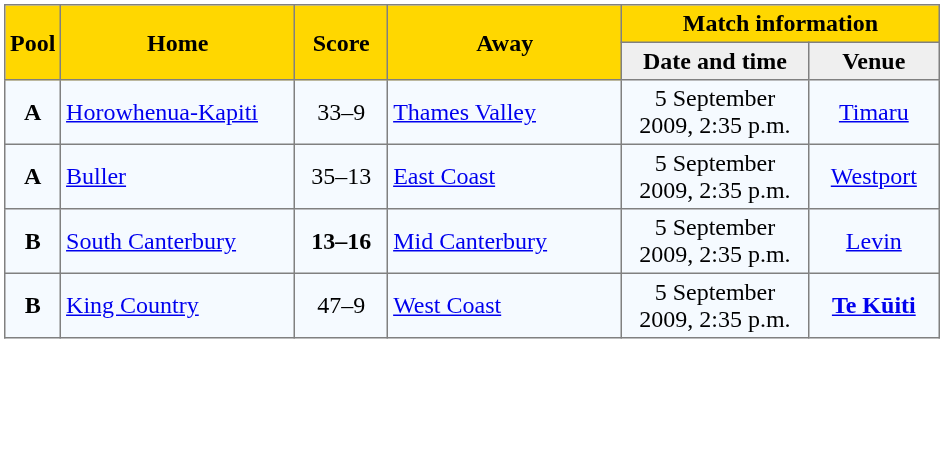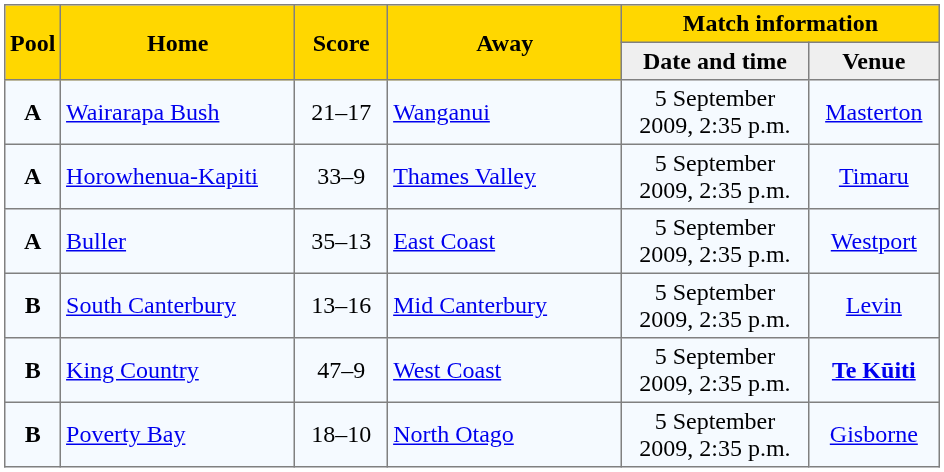 <table border=1 style="border-collapse:collapse;text-align:center" cellpadding=3 cellspacing=0 width=100%>
 <tr bgcolor=#FFD700>
 <th rowspan=2 width=6%>Pool</th>
 <th rowspan=2 width=25%>Home</th>
 <th rowspan=2 width=10%>Score</th>
 <th rowspan=2 width=25%>Away</th>
 <th colspan=2>Match information</th>
 </tr>
 <tr bgcolor=#EFEFEF>
 <th width=20%>Date and time</th>
 <th width=14%>Venue</th>
+</tr>
+<tr bgcolor=#F5FAFF>
+<td><strong>A</strong></td>
+<td align=left><a href='#'>Wairarapa Bush</a></td>
+<td align=center>21–17</td>
+<td align=left><a href='#'>Wanganui</a></td>
+<td>5 September 2009, 2:35 p.m.</td>
+<td><a href='#'>Masterton</a></td>
 </tr>
 <tr bgcolor=#F5FAFF>
 <td><strong>A</strong></td>
 <td align=left><a href='#'>Horowhenua-Kapiti</a></td>
 <td align=center>33–9</td>
 <td align=left><a href='#'>Thames Valley</a></td>
 <td>5 September 2009, 2:35 p.m.</td>
 <td><a href='#'>Timaru</a></td>
 </tr>
 <tr bgcolor=#F5FAFF>
 <td><strong>A</strong></td>
 <td align=left><a href='#'>Buller</a></td>
 <td align=center>35–13</td>
 <td align=left><a href='#'>East Coast</a></td>
 <td>5 September 2009, 2:35 p.m.</td>
 <td><a href='#'>Westport</a></td>
 </tr>
 <tr bgcolor=#F5FAFF>
 <td><strong>B</strong></td>
 <td align=left><a href='#'>South Canterbury</a></td>
-<td align=center><strong>13–16</strong></td>
+<td align=center>13–16</td>
 <td align=left><a href='#'>Mid Canterbury</a></td>
 <td>5 September 2009, 2:35 p.m.</td>
 <td><a href='#'>Levin</a></td>
 </tr>
 <tr bgcolor=#F5FAFF>
 <td><strong>B</strong></td>
 <td align=left><a href='#'>King Country</a></td>
 <td align=center>47–9</td>
 <td align=left><a href='#'>West Coast</a></td>
 <td>5 September 2009, 2:35 p.m.</td>
 <td><strong><a href='#'>Te Kūiti</a></strong></td>
 </tr>
+<tr bgcolor=#F5FAFF>
+<td><strong>B</strong></td>
+<td align=left><a href='#'>Poverty Bay</a></td>
+<td align=center>18–10</td>
+<td align=left><a href='#'>North Otago</a></td>
+<td>5 September 2009, 2:35 p.m.</td>
+<td><a href='#'>Gisborne</a></td>
+</tr>
 </table>
